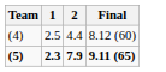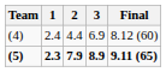 <table class="wikitable">
 <tr>
 <th>Team</th>
 <th>1</th>
 <th>2</th>
+<th>3</th>
 <th>Final</th>
 </tr>
 <tr>
 <td>(4) </td>
-<td>2.5</td>
+<td>2.4</td>
 <td>4.4</td>
+<td>6.9</td>
 <td>8.12 (60)</td>
 </tr>
 <tr>
 <td><strong>(5) </strong></td>
 <td><strong>2.3</strong></td>
 <td><strong>7.9</strong></td>
+<td><strong>8.9</strong></td>
 <td><strong>9.11 (65)</strong></td>
 </tr>
 </table>
